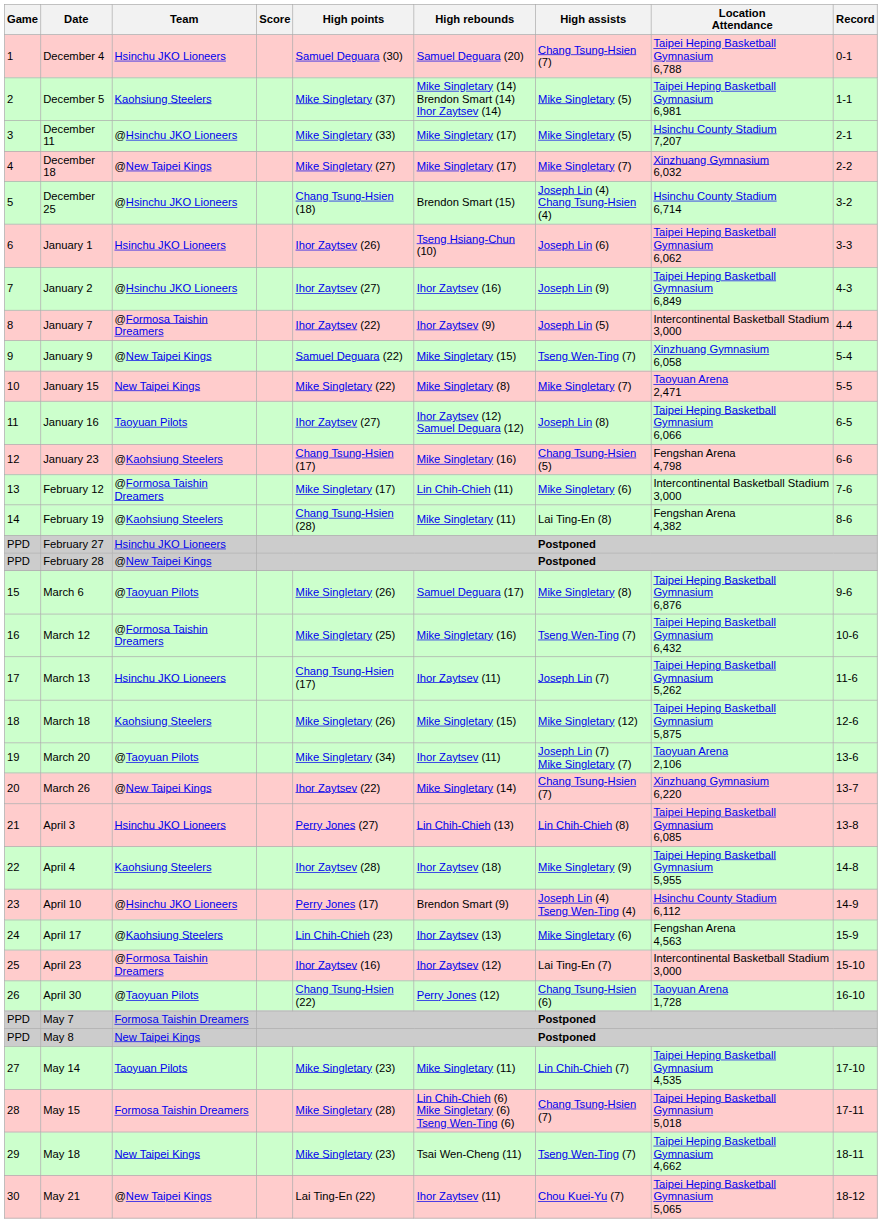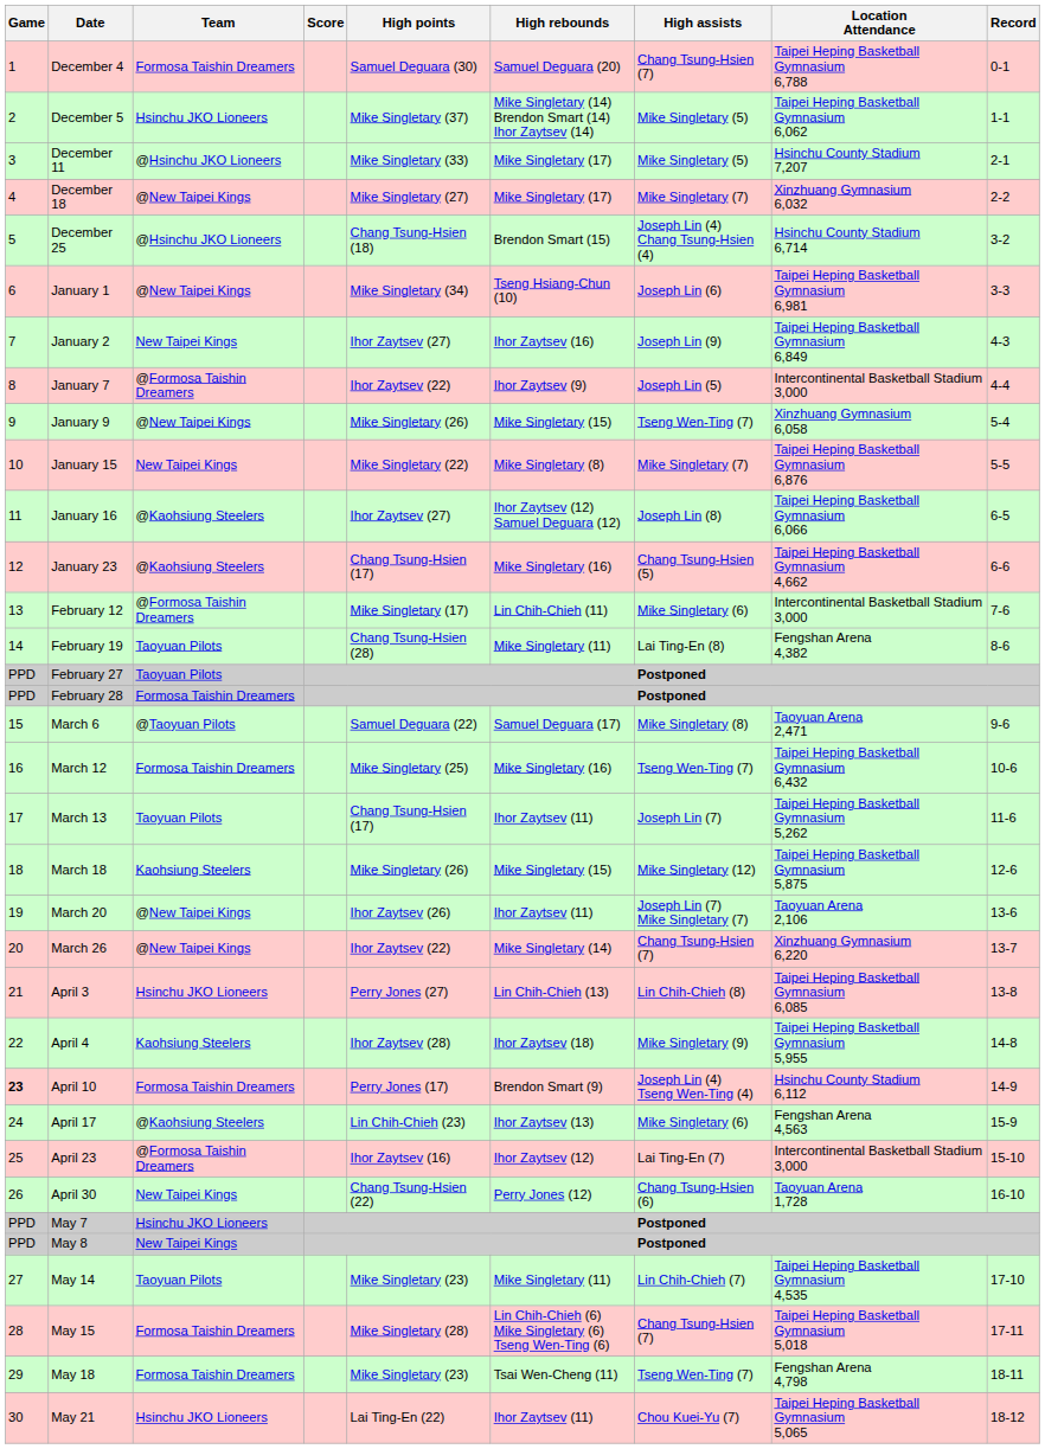 <table class="wikitable">
 <tr>
 <th>Game</th>
 <th>Date</th>
 <th>Team</th>
 <th>Score</th>
 <th>High points</th>
 <th>High rebounds</th>
 <th>High assists</th>
 <th>Location<br>Attendance</th>
 <th>Record</th>
 </tr>
 <tr style="background:#fcc;">
 <td>1</td>
 <td>December 4</td>
-<td><a href='#'>Hsinchu JKO Lioneers</a></td>
+<td><a href='#'>Formosa Taishin Dreamers</a></td>
 <td></td>
 <td><a href='#'>Samuel Deguara</a> (30)</td>
 <td><a href='#'>Samuel Deguara</a> (20)</td>
 <td><a href='#'>Chang Tsung-Hsien</a> (7)</td>
 <td><a href='#'>Taipei Heping Basketball Gymnasium</a><br>6,788</td>
 <td>0-1</td>
 </tr>
 <tr style="background:#cfc;">
 <td>2</td>
 <td>December 5</td>
-<td><a href='#'>Kaohsiung Steelers</a></td>
+<td><a href='#'>Hsinchu JKO Lioneers</a></td>
 <td></td>
 <td><a href='#'>Mike Singletary</a> (37)</td>
 <td><a href='#'>Mike Singletary</a> (14)<br>Brendon Smart (14)<br><a href='#'>Ihor Zaytsev</a> (14)</td>
 <td><a href='#'>Mike Singletary</a> (5)</td>
-<td><a href='#'>Taipei Heping Basketball Gymnasium</a><br>6,981</td>
+<td><a href='#'>Taipei Heping Basketball Gymnasium</a><br>6,062</td>
 <td>1-1</td>
 </tr>
 <tr style="background:#cfc;">
 <td>3</td>
 <td>December 11</td>
 <td>@<a href='#'>Hsinchu JKO Lioneers</a></td>
 <td></td>
 <td><a href='#'>Mike Singletary</a> (33)</td>
 <td><a href='#'>Mike Singletary</a> (17)</td>
 <td><a href='#'>Mike Singletary</a> (5)</td>
 <td><a href='#'>Hsinchu County Stadium</a><br>7,207</td>
 <td>2-1</td>
 </tr>
 <tr style="background:#fcc;">
 <td>4</td>
 <td>December 18</td>
 <td>@<a href='#'>New Taipei Kings</a></td>
 <td></td>
 <td><a href='#'>Mike Singletary</a> (27)</td>
 <td><a href='#'>Mike Singletary</a> (17)</td>
 <td><a href='#'>Mike Singletary</a> (7)</td>
 <td><a href='#'>Xinzhuang Gymnasium</a><br>6,032</td>
 <td>2-2</td>
 </tr>
 <tr style="background:#cfc;">
 <td>5</td>
 <td>December 25</td>
 <td>@<a href='#'>Hsinchu JKO Lioneers</a></td>
 <td></td>
 <td><a href='#'>Chang Tsung-Hsien</a> (18)</td>
 <td>Brendon Smart (15)</td>
 <td><a href='#'>Joseph Lin</a> (4)<br><a href='#'>Chang Tsung-Hsien</a> (4)</td>
 <td><a href='#'>Hsinchu County Stadium</a><br>6,714</td>
 <td>3-2</td>
 </tr>
 <tr style="background:#fcc;">
 <td>6</td>
 <td>January 1</td>
-<td><a href='#'>Hsinchu JKO Lioneers</a></td>
+<td>@<a href='#'>New Taipei Kings</a></td>
 <td></td>
-<td><a href='#'>Ihor Zaytsev</a> (26)</td>
+<td><a href='#'>Mike Singletary</a> (34)</td>
 <td><a href='#'>Tseng Hsiang-Chun</a> (10)</td>
 <td><a href='#'>Joseph Lin</a> (6)</td>
-<td><a href='#'>Taipei Heping Basketball Gymnasium</a><br>6,062</td>
+<td><a href='#'>Taipei Heping Basketball Gymnasium</a><br>6,981</td>
 <td>3-3</td>
 </tr>
 <tr style="background:#cfc;">
 <td>7</td>
 <td>January 2</td>
-<td>@<a href='#'>Hsinchu JKO Lioneers</a></td>
+<td><a href='#'>New Taipei Kings</a></td>
 <td></td>
 <td><a href='#'>Ihor Zaytsev</a> (27)</td>
 <td><a href='#'>Ihor Zaytsev</a> (16)</td>
 <td><a href='#'>Joseph Lin</a> (9)</td>
 <td><a href='#'>Taipei Heping Basketball Gymnasium</a><br>6,849</td>
 <td>4-3</td>
 </tr>
 <tr style="background:#fcc;">
 <td>8</td>
 <td>January 7</td>
 <td>@<a href='#'>Formosa Taishin Dreamers</a></td>
 <td></td>
 <td><a href='#'>Ihor Zaytsev</a> (22)</td>
 <td><a href='#'>Ihor Zaytsev</a> (9)</td>
 <td><a href='#'>Joseph Lin</a> (5)</td>
 <td>Intercontinental Basketball Stadium<br>3,000</td>
 <td>4-4</td>
 </tr>
 <tr style="background:#cfc;">
 <td>9</td>
 <td>January 9</td>
 <td>@<a href='#'>New Taipei Kings</a></td>
 <td></td>
-<td><a href='#'>Samuel Deguara</a> (22)</td>
+<td><a href='#'>Mike Singletary</a> (26)</td>
 <td><a href='#'>Mike Singletary</a> (15)</td>
 <td><a href='#'>Tseng Wen-Ting</a> (7)</td>
 <td><a href='#'>Xinzhuang Gymnasium</a><br>6,058</td>
 <td>5-4</td>
 </tr>
 <tr style="background:#fcc;">
 <td>10</td>
 <td>January 15</td>
 <td><a href='#'>New Taipei Kings</a></td>
 <td></td>
 <td><a href='#'>Mike Singletary</a> (22)</td>
 <td><a href='#'>Mike Singletary</a> (8)</td>
 <td><a href='#'>Mike Singletary</a> (7)</td>
-<td><a href='#'>Taoyuan Arena</a><br>2,471</td>
+<td><a href='#'>Taipei Heping Basketball Gymnasium</a><br>6,876</td>
 <td>5-5</td>
 </tr>
 <tr style="background:#cfc;">
 <td>11</td>
 <td>January 16</td>
-<td><a href='#'>Taoyuan Pilots</a></td>
+<td>@<a href='#'>Kaohsiung Steelers</a></td>
 <td></td>
 <td><a href='#'>Ihor Zaytsev</a> (27)</td>
 <td><a href='#'>Ihor Zaytsev</a> (12)<br><a href='#'>Samuel Deguara</a> (12)</td>
 <td><a href='#'>Joseph Lin</a> (8)</td>
 <td><a href='#'>Taipei Heping Basketball Gymnasium</a><br>6,066</td>
 <td>6-5</td>
 </tr>
 <tr style="background:#fcc;">
 <td>12</td>
 <td>January 23</td>
 <td>@<a href='#'>Kaohsiung Steelers</a></td>
 <td></td>
 <td><a href='#'>Chang Tsung-Hsien</a> (17)</td>
 <td><a href='#'>Mike Singletary</a> (16)</td>
 <td><a href='#'>Chang Tsung-Hsien</a> (5)</td>
-<td>Fengshan Arena<br>4,798</td>
+<td><a href='#'>Taipei Heping Basketball Gymnasium</a><br>4,662</td>
 <td>6-6</td>
 </tr>
 <tr style="background:#cfc;">
 <td>13</td>
 <td>February 12</td>
 <td>@<a href='#'>Formosa Taishin Dreamers</a></td>
 <td></td>
 <td><a href='#'>Mike Singletary</a> (17)</td>
 <td><a href='#'>Lin Chih-Chieh</a> (11)</td>
 <td><a href='#'>Mike Singletary</a> (6)</td>
 <td>Intercontinental Basketball Stadium<br>3,000</td>
 <td>7-6</td>
 </tr>
 <tr style="background:#cfc;">
 <td>14</td>
 <td>February 19</td>
-<td>@<a href='#'>Kaohsiung Steelers</a></td>
+<td><a href='#'>Taoyuan Pilots</a></td>
 <td></td>
 <td><a href='#'>Chang Tsung-Hsien</a> (28)</td>
 <td><a href='#'>Mike Singletary</a> (11)</td>
 <td>Lai Ting-En (8)</td>
 <td>Fengshan Arena<br>4,382</td>
 <td>8-6</td>
 </tr>
 <tr style="background:#ccc">
 <td>PPD</td>
 <td>February 27</td>
-<td><a href='#'>Hsinchu JKO Lioneers</a></td>
+<td><a href='#'>Taoyuan Pilots</a></td>
 <td colspan = 6 style="text-align:center"><strong>Postponed</strong></td>
 </tr>
 <tr style="background:#ccc">
 <td>PPD</td>
 <td>February 28</td>
-<td>@<a href='#'>New Taipei Kings</a></td>
+<td><a href='#'>Formosa Taishin Dreamers</a></td>
 <td colspan = 6 style="text-align:center"><strong>Postponed</strong></td>
 </tr>
 <tr style="background:#cfc;">
 <td>15</td>
 <td>March 6</td>
 <td>@<a href='#'>Taoyuan Pilots</a></td>
 <td></td>
-<td><a href='#'>Mike Singletary</a> (26)</td>
+<td><a href='#'>Samuel Deguara</a> (22)</td>
 <td><a href='#'>Samuel Deguara</a> (17)</td>
 <td><a href='#'>Mike Singletary</a> (8)</td>
-<td><a href='#'>Taipei Heping Basketball Gymnasium</a><br>6,876</td>
+<td><a href='#'>Taoyuan Arena</a><br>2,471</td>
 <td>9-6</td>
 </tr>
 <tr style="background:#cfc;">
 <td>16</td>
 <td>March 12</td>
-<td>@<a href='#'>Formosa Taishin Dreamers</a></td>
+<td><a href='#'>Formosa Taishin Dreamers</a></td>
 <td></td>
 <td><a href='#'>Mike Singletary</a> (25)</td>
 <td><a href='#'>Mike Singletary</a> (16)</td>
 <td><a href='#'>Tseng Wen-Ting</a> (7)</td>
 <td><a href='#'>Taipei Heping Basketball Gymnasium</a><br>6,432</td>
 <td>10-6</td>
 </tr>
 <tr style="background:#cfc;">
 <td>17</td>
 <td>March 13</td>
-<td><a href='#'>Hsinchu JKO Lioneers</a></td>
+<td><a href='#'>Taoyuan Pilots</a></td>
 <td></td>
 <td><a href='#'>Chang Tsung-Hsien</a> (17)</td>
 <td><a href='#'>Ihor Zaytsev</a> (11)</td>
 <td><a href='#'>Joseph Lin</a> (7)</td>
 <td><a href='#'>Taipei Heping Basketball Gymnasium</a><br>5,262</td>
 <td>11-6</td>
 </tr>
 <tr style="background:#cfc;">
 <td>18</td>
 <td>March 18</td>
 <td><a href='#'>Kaohsiung Steelers</a></td>
 <td></td>
 <td><a href='#'>Mike Singletary</a> (26)</td>
 <td><a href='#'>Mike Singletary</a> (15)</td>
 <td><a href='#'>Mike Singletary</a> (12)</td>
 <td><a href='#'>Taipei Heping Basketball Gymnasium</a><br>5,875</td>
 <td>12-6</td>
 </tr>
 <tr style="background:#cfc;">
 <td>19</td>
 <td>March 20</td>
-<td>@<a href='#'>Taoyuan Pilots</a></td>
+<td>@<a href='#'>New Taipei Kings</a></td>
 <td></td>
-<td><a href='#'>Mike Singletary</a> (34)</td>
+<td><a href='#'>Ihor Zaytsev</a> (26)</td>
 <td><a href='#'>Ihor Zaytsev</a> (11)</td>
 <td><a href='#'>Joseph Lin</a> (7)<br><a href='#'>Mike Singletary</a> (7)</td>
 <td><a href='#'>Taoyuan Arena</a><br>2,106</td>
 <td>13-6</td>
 </tr>
 <tr style="background:#fcc;">
 <td>20</td>
 <td>March 26</td>
 <td>@<a href='#'>New Taipei Kings</a></td>
 <td></td>
 <td><a href='#'>Ihor Zaytsev</a> (22)</td>
 <td><a href='#'>Mike Singletary</a> (14)</td>
 <td><a href='#'>Chang Tsung-Hsien</a> (7)</td>
 <td><a href='#'>Xinzhuang Gymnasium</a><br>6,220</td>
 <td>13-7</td>
 </tr>
 <tr style="background:#fcc;">
 <td>21</td>
 <td>April 3</td>
 <td><a href='#'>Hsinchu JKO Lioneers</a></td>
 <td></td>
 <td><a href='#'>Perry Jones</a> (27)</td>
 <td><a href='#'>Lin Chih-Chieh</a> (13)</td>
 <td><a href='#'>Lin Chih-Chieh</a> (8)</td>
 <td><a href='#'>Taipei Heping Basketball Gymnasium</a><br>6,085</td>
 <td>13-8</td>
 </tr>
 <tr style="background:#cfc;">
 <td>22</td>
 <td>April 4</td>
 <td><a href='#'>Kaohsiung Steelers</a></td>
 <td></td>
 <td><a href='#'>Ihor Zaytsev</a> (28)</td>
 <td><a href='#'>Ihor Zaytsev</a> (18)</td>
 <td><a href='#'>Mike Singletary</a> (9)</td>
 <td><a href='#'>Taipei Heping Basketball Gymnasium</a><br>5,955</td>
 <td>14-8</td>
 </tr>
 <tr style="background:#fcc;">
-<td>23</td>
+<td><strong>23</strong></td>
 <td>April 10</td>
-<td>@<a href='#'>Hsinchu JKO Lioneers</a></td>
+<td><a href='#'>Formosa Taishin Dreamers</a></td>
 <td></td>
 <td><a href='#'>Perry Jones</a> (17)</td>
 <td>Brendon Smart (9)</td>
 <td><a href='#'>Joseph Lin</a> (4)<br><a href='#'>Tseng Wen-Ting</a> (4)</td>
 <td><a href='#'>Hsinchu County Stadium</a><br>6,112</td>
 <td>14-9</td>
 </tr>
 <tr style="background:#cfc;">
 <td>24</td>
 <td>April 17</td>
 <td>@<a href='#'>Kaohsiung Steelers</a></td>
 <td></td>
 <td><a href='#'>Lin Chih-Chieh</a> (23)</td>
 <td><a href='#'>Ihor Zaytsev</a> (13)</td>
 <td><a href='#'>Mike Singletary</a> (6)</td>
 <td>Fengshan Arena<br>4,563</td>
 <td>15-9</td>
 </tr>
 <tr style="background:#fcc;">
 <td>25</td>
 <td>April 23</td>
 <td>@<a href='#'>Formosa Taishin Dreamers</a></td>
 <td></td>
 <td><a href='#'>Ihor Zaytsev</a> (16)</td>
 <td><a href='#'>Ihor Zaytsev</a> (12)</td>
 <td>Lai Ting-En (7)</td>
 <td>Intercontinental Basketball Stadium<br>3,000</td>
 <td>15-10</td>
 </tr>
 <tr style="background:#cfc;">
 <td>26</td>
 <td>April 30</td>
-<td>@<a href='#'>Taoyuan Pilots</a></td>
+<td><a href='#'>New Taipei Kings</a></td>
 <td></td>
 <td><a href='#'>Chang Tsung-Hsien</a> (22)</td>
 <td><a href='#'>Perry Jones</a> (12)</td>
 <td><a href='#'>Chang Tsung-Hsien</a> (6)</td>
 <td><a href='#'>Taoyuan Arena</a><br>1,728</td>
 <td>16-10</td>
 </tr>
 <tr style="background:#ccc;">
 <td>PPD</td>
 <td>May 7</td>
-<td><a href='#'>Formosa Taishin Dreamers</a></td>
+<td><a href='#'>Hsinchu JKO Lioneers</a></td>
 <td colspan = 6 style="text-align:center"><strong>Postponed</strong></td>
 </tr>
 <tr style="background:#ccc;">
 <td>PPD</td>
 <td>May 8</td>
 <td><a href='#'>New Taipei Kings</a></td>
 <td colspan = 6 style="text-align:center"><strong>Postponed</strong></td>
 </tr>
 <tr style="background:#cfc;">
 <td>27</td>
 <td>May 14</td>
 <td><a href='#'>Taoyuan Pilots</a></td>
 <td></td>
 <td><a href='#'>Mike Singletary</a> (23)</td>
 <td><a href='#'>Mike Singletary</a> (11)</td>
 <td><a href='#'>Lin Chih-Chieh</a> (7)</td>
 <td><a href='#'>Taipei Heping Basketball Gymnasium</a><br>4,535</td>
 <td>17-10</td>
 </tr>
 <tr style="background:#fcc;">
 <td>28</td>
 <td>May 15</td>
 <td><a href='#'>Formosa Taishin Dreamers</a></td>
 <td></td>
 <td><a href='#'>Mike Singletary</a> (28)</td>
 <td><a href='#'>Lin Chih-Chieh</a> (6)<br><a href='#'>Mike Singletary</a> (6)<br><a href='#'>Tseng Wen-Ting</a> (6)</td>
 <td><a href='#'>Chang Tsung-Hsien</a> (7)</td>
 <td><a href='#'>Taipei Heping Basketball Gymnasium</a><br>5,018</td>
 <td>17-11</td>
 </tr>
 <tr style="background:#cfc;">
 <td>29</td>
 <td>May 18</td>
-<td><a href='#'>New Taipei Kings</a></td>
+<td><a href='#'>Formosa Taishin Dreamers</a></td>
 <td></td>
 <td><a href='#'>Mike Singletary</a> (23)</td>
 <td>Tsai Wen-Cheng (11)</td>
 <td><a href='#'>Tseng Wen-Ting</a> (7)</td>
-<td><a href='#'>Taipei Heping Basketball Gymnasium</a><br>4,662</td>
+<td>Fengshan Arena<br>4,798</td>
 <td>18-11</td>
 </tr>
 <tr style="background:#fcc;">
 <td>30</td>
 <td>May 21</td>
-<td>@<a href='#'>New Taipei Kings</a></td>
+<td><a href='#'>Hsinchu JKO Lioneers</a></td>
 <td></td>
 <td>Lai Ting-En (22)</td>
 <td><a href='#'>Ihor Zaytsev</a> (11)</td>
 <td><a href='#'>Chou Kuei-Yu</a> (7)</td>
 <td><a href='#'>Taipei Heping Basketball Gymnasium</a><br>5,065</td>
 <td>18-12</td>
 </tr>
 </table>
